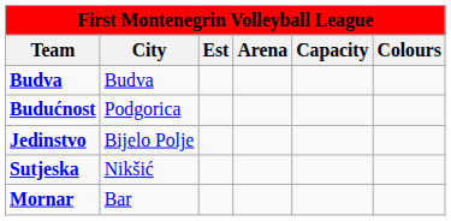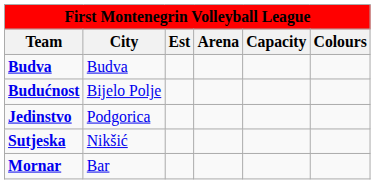 <table class="wikitable sortable">
 <tr>
 <td bgcolor=red align="center" colspan="17"><strong><span>First Montenegrin Volleyball League</span></strong></td>
 </tr>
 <tr>
 <th>Team</th>
 <th>City</th>
 <th>Est</th>
 <th>Arena</th>
 <th>Capacity</th>
 <th>Colours</th>
 </tr>
 <tr>
 <td><strong><a href='#'>Budva</a></strong></td>
 <td><a href='#'>Budva</a></td>
 <td></td>
 <td></td>
 <td></td>
 <td></td>
 </tr>
 <tr>
 <td><strong><a href='#'>Budućnost</a></strong></td>
-<td><a href='#'>Podgorica</a></td>
+<td><a href='#'>Bijelo Polje</a></td>
 <td></td>
 <td></td>
 <td></td>
 <td></td>
 </tr>
 <tr>
 <td><strong><a href='#'>Jedinstvo</a></strong></td>
-<td><a href='#'>Bijelo Polje</a></td>
+<td><a href='#'>Podgorica</a></td>
 <td></td>
 <td></td>
 <td></td>
 <td></td>
 </tr>
 <tr>
 <td><strong><a href='#'>Sutjeska</a></strong></td>
 <td><a href='#'>Nikšić</a></td>
 <td></td>
 <td></td>
 <td></td>
 <td></td>
 </tr>
 <tr>
 <td><strong><a href='#'>Mornar</a></strong></td>
 <td><a href='#'>Bar</a></td>
 <td></td>
 <td></td>
 <td></td>
 <td></td>
 </tr>
 </table>
